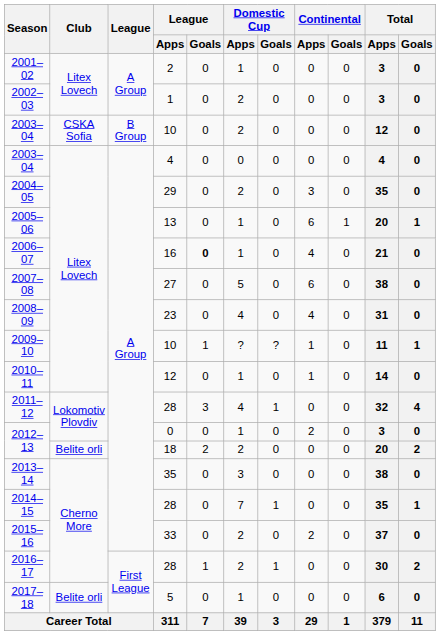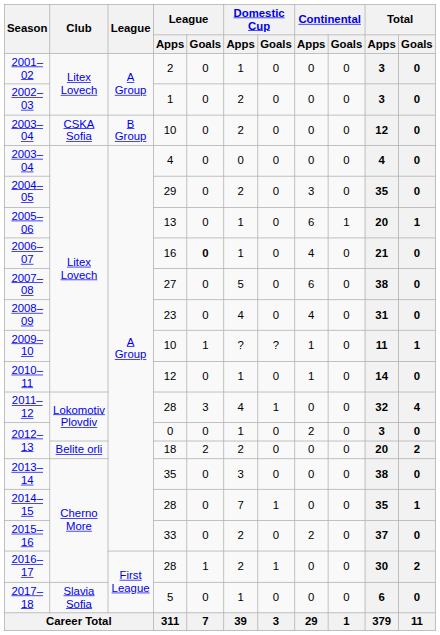 <table class="wikitable" style="text-align: center">
 <tr>
 <th rowspan=2>Season</th>
 <th rowspan=2>Club</th>
 <th rowspan=2>League</th>
 <th colspan=2>League</th>
 <th colspan=2><a href='#'>Domestic Cup</a></th>
 <th colspan=2><a href='#'>Continental</a></th>
 <th colspan=2>Total</th>
 </tr>
 <tr>
 <th>Apps</th>
 <th>Goals</th>
 <th>Apps</th>
 <th>Goals</th>
 <th>Apps</th>
 <th>Goals</th>
 <th>Apps</th>
 <th>Goals</th>
 </tr>
 <tr>
 <td><a href='#'>2001–02</a></td>
 <td rowspan=2><a href='#'>Litex Lovech</a></td>
 <td rowspan=2><a href='#'>A Group</a></td>
 <td>2</td>
 <td>0</td>
 <td>1</td>
 <td>0</td>
 <td>0</td>
 <td>0</td>
 <th>3</th>
 <th>0</th>
 </tr>
 <tr>
 <td><a href='#'>2002–03</a></td>
 <td>1</td>
 <td>0</td>
 <td>2</td>
 <td>0</td>
 <td>0</td>
 <td>0</td>
 <th>3</th>
 <th>0</th>
 </tr>
 <tr>
 <td><a href='#'>2003–04</a></td>
 <td rowspan=1><a href='#'>CSKA Sofia</a></td>
 <td rowspan=1><a href='#'>B Group</a></td>
 <td>10</td>
 <td>0</td>
 <td>2</td>
 <td>0</td>
 <td>0</td>
 <td>0</td>
 <th>12</th>
 <th>0</th>
 </tr>
 <tr>
 <td><a href='#'>2003–04</a></td>
 <td rowspan=8><a href='#'>Litex Lovech</a></td>
 <td rowspan=14><a href='#'>A Group</a></td>
 <td>4</td>
 <td>0</td>
 <td>0</td>
 <td>0</td>
 <td>0</td>
 <td>0</td>
 <th>4</th>
 <th>0</th>
 </tr>
 <tr>
 <td><a href='#'>2004–05</a></td>
 <td>29</td>
 <td>0</td>
 <td>2</td>
 <td>0</td>
 <td>3</td>
 <td>0</td>
 <th>35</th>
 <th>0</th>
 </tr>
 <tr>
 <td><a href='#'>2005–06</a></td>
 <td>13</td>
 <td>0</td>
 <td>1</td>
 <td>0</td>
 <td>6</td>
 <td>1</td>
 <th>20</th>
 <th>1</th>
 </tr>
 <tr>
 <td><a href='#'>2006–07</a></td>
 <td>16</td>
 <td><strong>0</strong></td>
 <td>1</td>
 <td>0</td>
 <td>4</td>
 <td>0</td>
 <th>21</th>
 <th>0</th>
 </tr>
 <tr>
 <td><a href='#'>2007–08</a></td>
 <td>27</td>
 <td>0</td>
 <td>5</td>
 <td>0</td>
 <td>6</td>
 <td>0</td>
 <th>38</th>
 <th>0</th>
 </tr>
 <tr>
 <td><a href='#'>2008–09</a></td>
 <td>23</td>
 <td>0</td>
 <td>4</td>
 <td>0</td>
 <td>4</td>
 <td>0</td>
 <th>31</th>
 <th>0</th>
 </tr>
 <tr>
 <td><a href='#'>2009–10</a></td>
 <td>10</td>
 <td>1</td>
 <td>?</td>
 <td>?</td>
 <td>1</td>
 <td>0</td>
 <th>11</th>
 <th>1</th>
 </tr>
 <tr>
 <td><a href='#'>2010–11</a></td>
 <td>12</td>
 <td>0</td>
 <td>1</td>
 <td>0</td>
 <td>1</td>
 <td>0</td>
 <th>14</th>
 <th>0</th>
 </tr>
 <tr>
 <td><a href='#'>2011–12</a></td>
 <td rowspan=2><a href='#'>Lokomotiv Plovdiv</a></td>
 <td>28</td>
 <td>3</td>
 <td>4</td>
 <td>1</td>
 <td>0</td>
 <td>0</td>
 <th>32</th>
 <th>4</th>
 </tr>
 <tr>
 <td rowspan=2><a href='#'>2012–13</a></td>
 <td>0</td>
 <td>0</td>
 <td>1</td>
 <td>0</td>
 <td>2</td>
 <td>0</td>
 <th>3</th>
 <th>0</th>
 </tr>
 <tr>
 <td rowspan=1><a href='#'>Belite orli</a></td>
 <td>18</td>
 <td>2</td>
 <td>2</td>
 <td>0</td>
 <td>0</td>
 <td>0</td>
 <th>20</th>
 <th>2</th>
 </tr>
 <tr>
 <td><a href='#'>2013–14</a></td>
 <td rowspan=4><a href='#'>Cherno More</a></td>
 <td>35</td>
 <td>0</td>
 <td>3</td>
 <td>0</td>
 <td>0</td>
 <td>0</td>
 <th>38</th>
 <th>0</th>
 </tr>
 <tr>
 <td><a href='#'>2014–15</a></td>
 <td>28</td>
 <td>0</td>
 <td>7</td>
 <td>1</td>
 <td>0</td>
 <td>0</td>
 <th>35</th>
 <th>1</th>
 </tr>
 <tr>
 <td><a href='#'>2015–16</a></td>
 <td>33</td>
 <td>0</td>
 <td>2</td>
 <td>0</td>
 <td>2</td>
 <td>0</td>
 <th>37</th>
 <th>0</th>
 </tr>
 <tr>
 <td><a href='#'>2016–17</a></td>
 <td rowspan=2><a href='#'>First League</a></td>
 <td>28</td>
 <td>1</td>
 <td>2</td>
 <td>1</td>
 <td>0</td>
 <td>0</td>
 <th>30</th>
 <th>2</th>
 </tr>
 <tr>
 <td><a href='#'>2017–18</a></td>
-<td rowspan=1><a href='#'>Belite orli</a></td>
+<td><a href='#'>Slavia Sofia</a></td>
 <td>5</td>
 <td>0</td>
 <td>1</td>
 <td>0</td>
 <td>0</td>
 <td>0</td>
 <th>6</th>
 <th>0</th>
 </tr>
 <tr>
 <th colspan=3>Career Total</th>
 <th>311</th>
 <th>7</th>
 <th>39</th>
 <th>3</th>
 <th>29</th>
 <th>1</th>
 <th>379</th>
 <th>11</th>
 </tr>
 </table>
